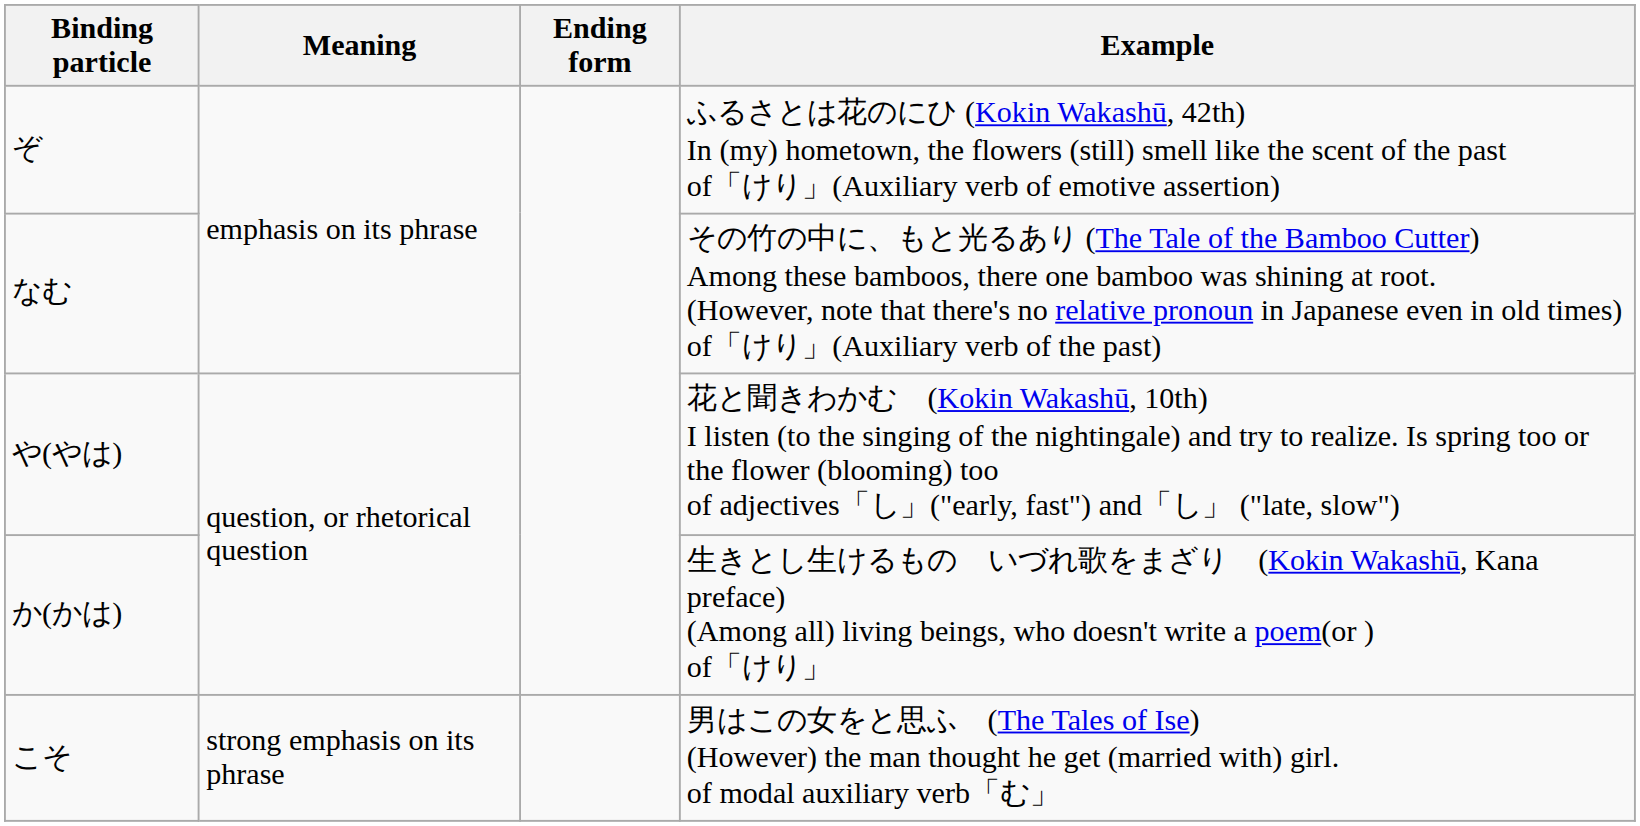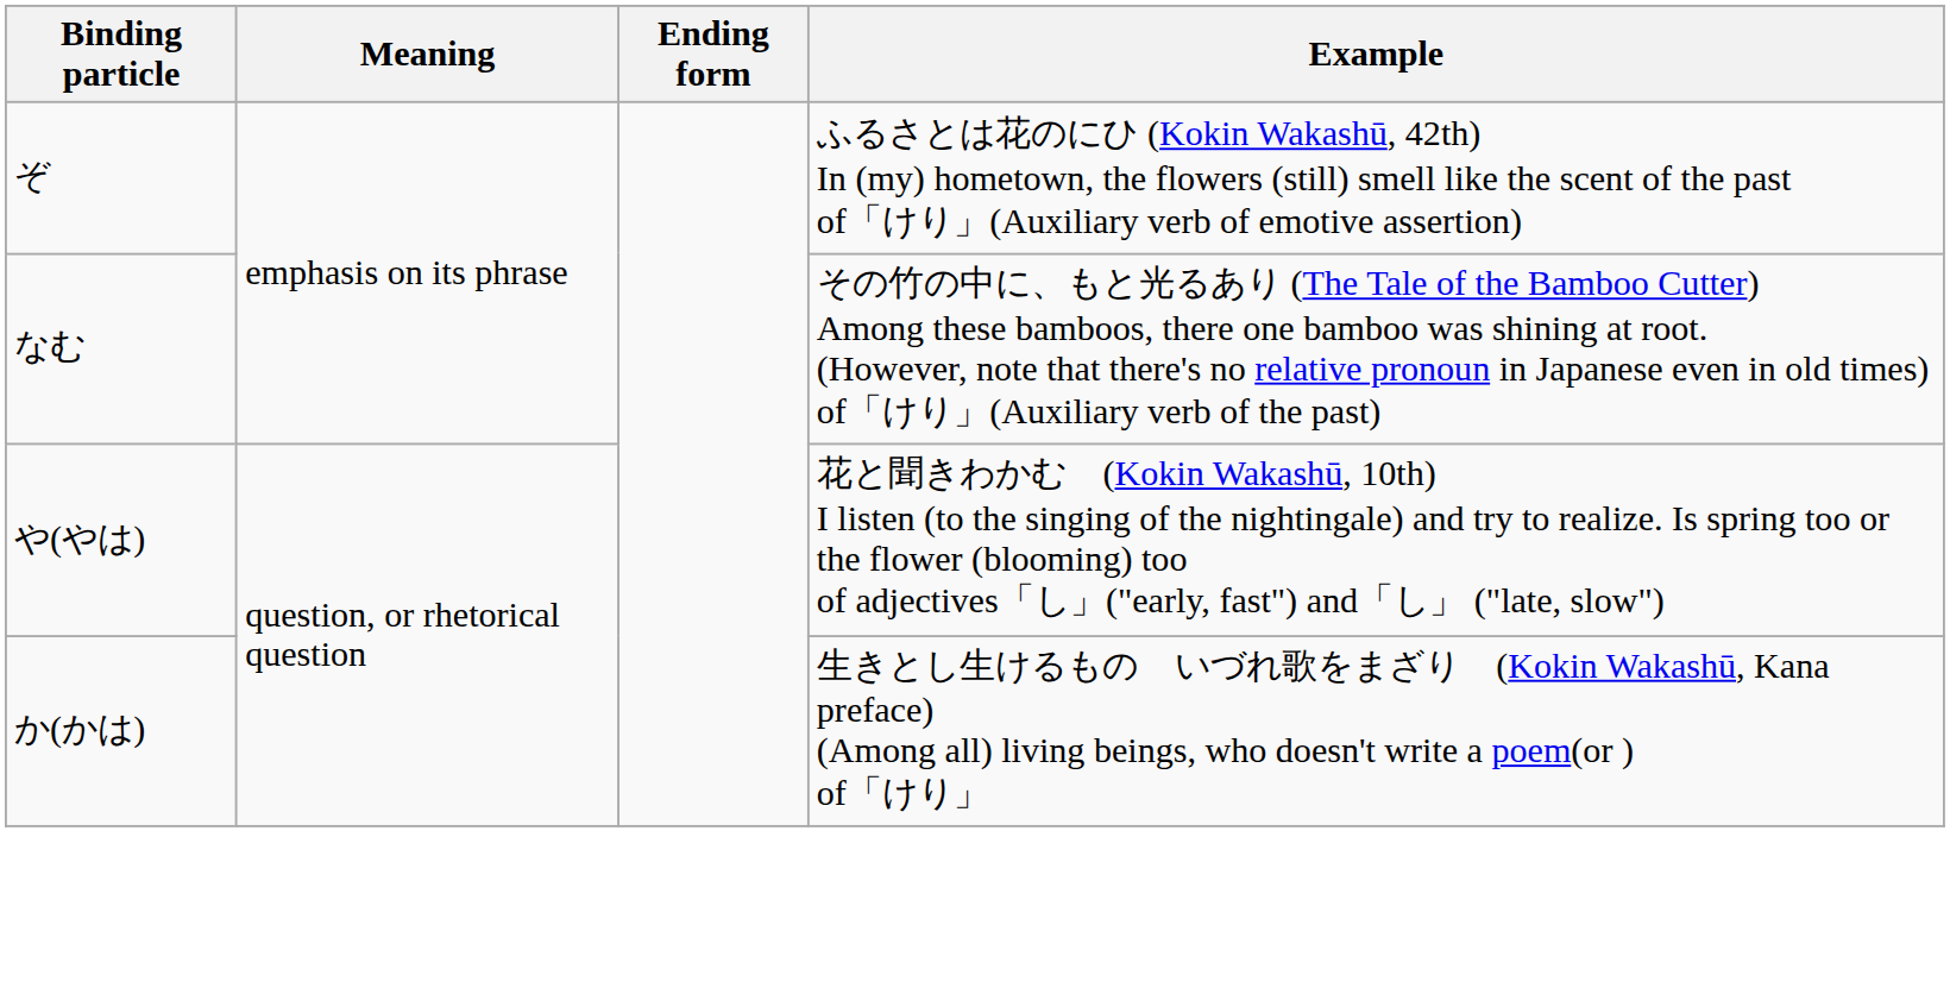 <table class="wikitable">
 <tr>
 <th>Binding particle</th>
 <th>Meaning</th>
 <th>Ending form</th>
 <th>Example</th>
 </tr>
 <tr>
 <td><span>ぞ</span></td>
 <td rowspan="2">emphasis on its phrase</td>
 <td rowspan="4"></td>
 <td><span>ふるさとは花のにひ</span> (<a href='#'>Kokin Wakashū</a>, 42th)<br>In (my) hometown, the flowers (still) smell <span></span> like the scent of the past<span></span><br> of「<span>けり</span>」(Auxiliary verb of emotive assertion)</td>
 </tr>
 <tr>
 <td><span>なむ</span></td>
 <td><span>その竹の中に、もと光るあり</span> (<a href='#'>The Tale of the Bamboo Cutter</a>)<br>Among these bamboos, there  one bamboo  was shining at root.<br>(However, note that there's no <a href='#'>relative pronoun</a> in Japanese even in old times)<br> of「<span>けり</span>」(Auxiliary verb of the past)</td>
 </tr>
 <tr>
 <td><span>や(やは)</span></td>
 <td rowspan="2">question, or rhetorical question</td>
 <td><span>花と聞きわかむ</span>　(<a href='#'>Kokin Wakashū</a>, 10th)<br>I listen (to the singing of the nightingale) and try to realize. Is spring too  or the flower (blooming) too <br> of adjectives「<span>し</span>」("early, fast") and「<span>し</span>」 ("late, slow")</td>
 </tr>
 <tr>
 <td><span>か(かは)</span></td>
 <td><span>生きとし生けるもの　いづれ歌をまざり</span>　(<a href='#'>Kokin Wakashū</a>, Kana preface)<br>(Among all) living beings, who doesn't write a <a href='#'>poem</a>(or )<br> of「<span>けり</span>」</td>
 </tr>
-<tr>
-<td><span>こそ</span></td>
-<td>strong emphasis on its phrase</td>
-<td></td>
-<td><span>男はこの女をと思ふ</span>　(<a href='#'>The Tales of Ise</a>)<br>(However) the man thought he  get (married with)  girl.<br> of modal auxiliary verb「<span>む</span>」</td>
-</tr>
 </table>
